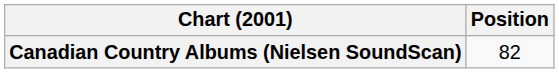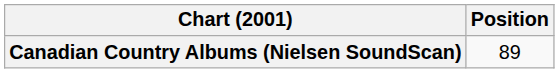 <table class="wikitable plainrowheaders" style="text-align:center">
 <tr>
 <th scope="col">Chart (2001)</th>
 <th scope="col">Position</th>
 </tr>
 <tr>
 <th scope="row">Canadian Country Albums (Nielsen SoundScan)</th>
-<td>82</td>
+<td>89</td>
 </tr>
 </table>
